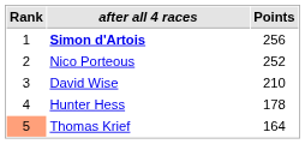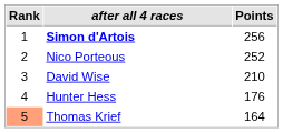 <table cellspacing="1" cellpadding="3" style="border:1px solid #aaa; font-size:86%;">
 <tr style="background:#e4e4e4;">
 <th style="border-bottom:1px solid #aaa; width:10px;">Rank</th>
 <th style="border-bottom:1px solid #aaa; width:200px;"><em>after all 4 races</em></th>
 <th style="border-bottom:1px solid #aaa; width:20px;">Points</th>
 </tr>
 <tr>
 <td align=center>1</td>
 <td><strong> <a href='#'>Simon d'Artois</a></strong></td>
 <td align=center>256</td>
 </tr>
 <tr>
 <td align=center>2</td>
 <td> <a href='#'>Nico Porteous</a></td>
 <td align=center>252</td>
 </tr>
 <tr>
 <td align=center>3</td>
 <td> <a href='#'>David Wise</a></td>
 <td align=center>210</td>
 </tr>
 <tr>
 <td align=center>4</td>
 <td> <a href='#'>Hunter Hess</a></td>
-<td align=center>178</td>
+<td align=center>176</td>
 </tr>
 <tr>
 <td align=center style="background: lightsalmon;">5</td>
 <td> <a href='#'>Thomas Krief</a></td>
 <td align=center>164</td>
 </tr>
 </table>
